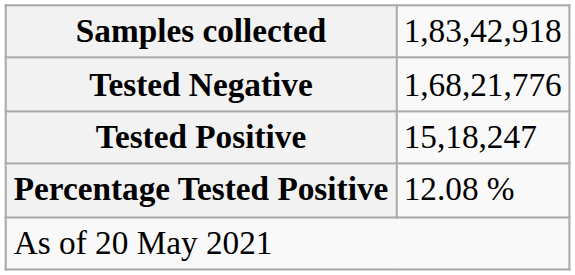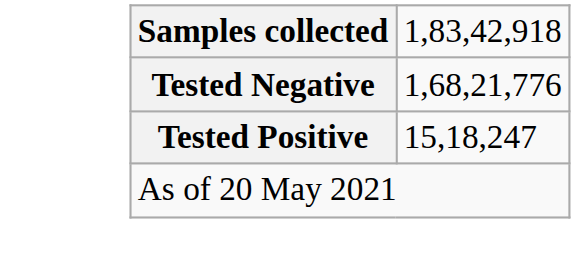 <table class="wikitable plainrowheaders" style="float:right; clear:right;">
 <tr>
 <th>Samples collected</th>
 <td>1,83,42,918</td>
 </tr>
 <tr>
 <th>Tested Negative</th>
 <td>1,68,21,776</td>
 </tr>
 <tr>
 <th>Tested Positive</th>
 <td>15,18,247</td>
 </tr>
 <tr>
-<th>Percentage Tested Positive</th>
-<td>12.08 %</td>
-</tr>
-<tr>
 <td colspan="2" style="text-align:centre;">As of 20 May 2021</td>
 </tr>
 </table>
